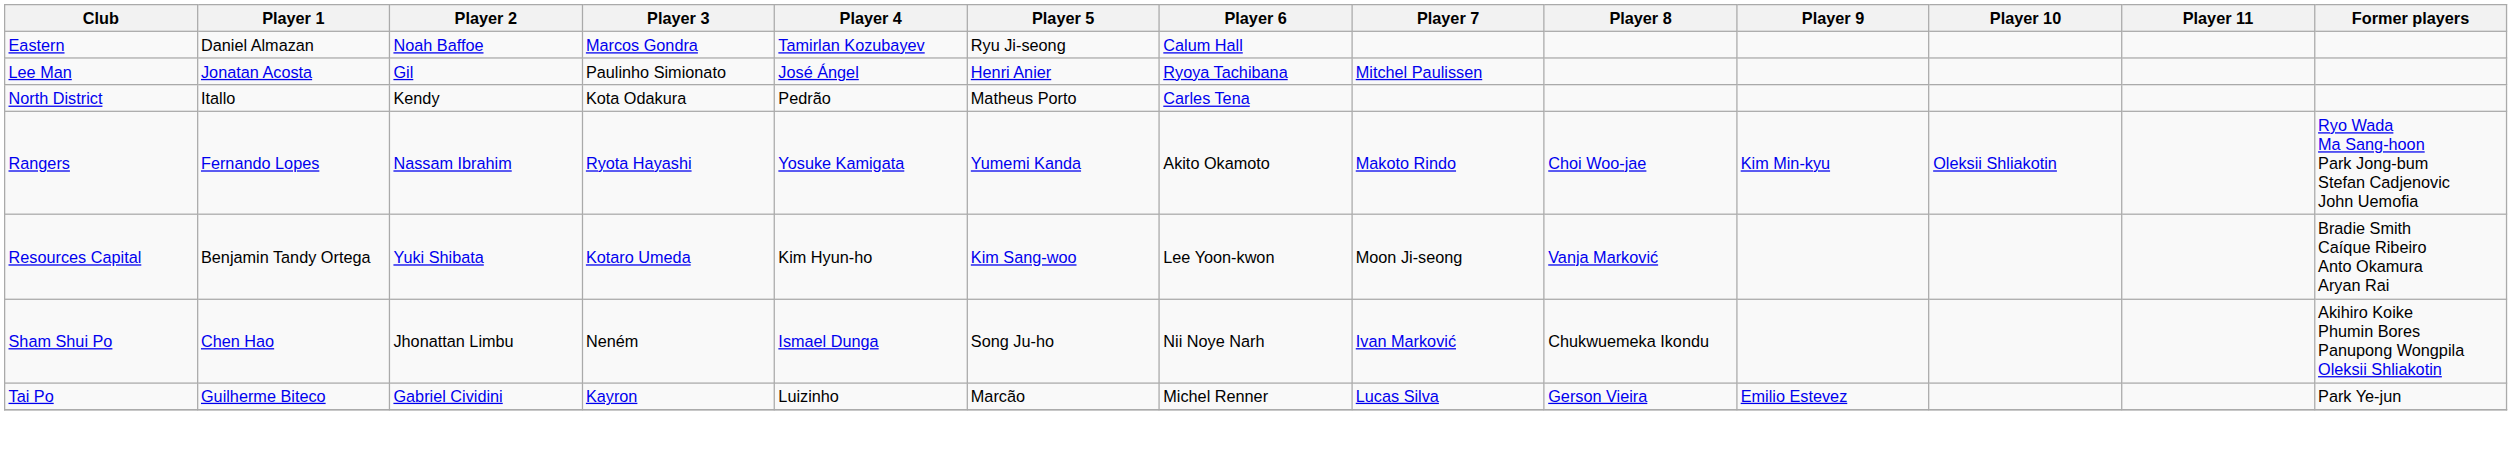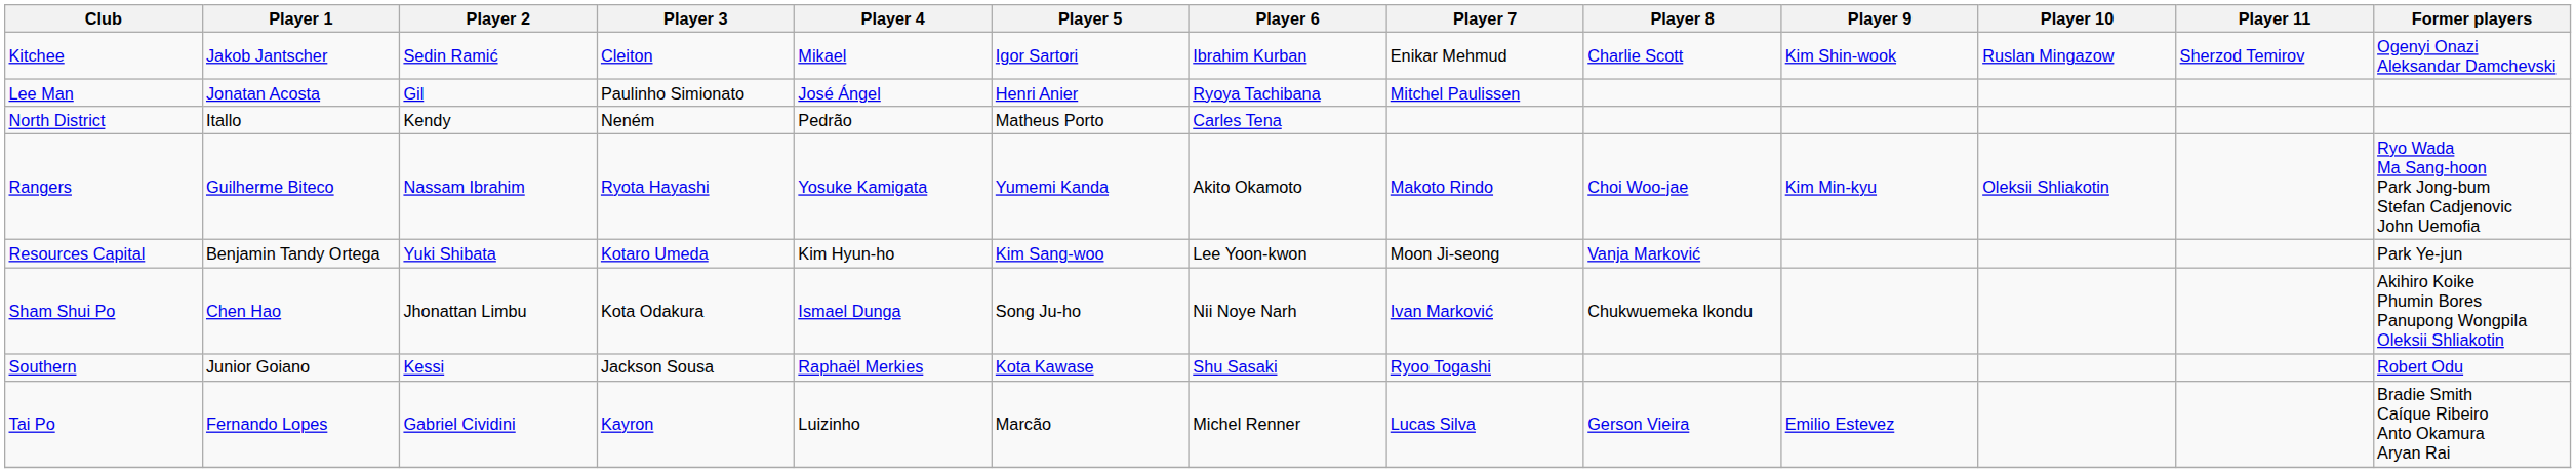 <table class="wikitable" style="font-size:100%; font-size:80%;">
 <tr>
 <th style="width:7%">Club</th>
 <th style="width:7%">Player 1</th>
 <th style="width:7%">Player 2</th>
 <th style="width:7%">Player 3</th>
 <th style="width:7%">Player 4</th>
 <th style="width:7%">Player 5</th>
 <th style="width:7%">Player 6</th>
 <th style="width:7%">Player 7</th>
 <th style="width:7%">Player 8</th>
 <th style="width:7%">Player 9</th>
 <th style="width:7%">Player 10</th>
 <th style="width:7%">Player 11</th>
 <th style="width:7%">Former players</th>
 </tr>
 <tr>
-<td><a href='#'>Eastern</a></td>
-<td> Daniel Almazan</td>
-<td> <a href='#'>Noah Baffoe</a></td>
-<td> <a href='#'>Marcos Gondra</a></td>
-<td> <a href='#'>Tamirlan Kozubayev</a></td>
-<td> Ryu Ji-seong</td>
-<td> <a href='#'>Calum Hall</a></td>
-<td></td>
-<td></td>
-<td></td>
-<td></td>
-<td></td>
-<td></td>
+<td><a href='#'>Kitchee</a></td>
+<td> <a href='#'>Jakob Jantscher</a></td>
+<td> <a href='#'>Sedin Ramić</a></td>
+<td> <a href='#'>Cleiton</a></td>
+<td> <a href='#'>Mikael</a></td>
+<td> <a href='#'>Igor Sartori</a></td>
+<td> <a href='#'>Ibrahim Kurban</a></td>
+<td> Enikar Mehmud</td>
+<td> <a href='#'>Charlie Scott</a></td>
+<td> <a href='#'>Kim Shin-wook</a></td>
+<td> <a href='#'>Ruslan Mingazow</a></td>
+<td> <a href='#'>Sherzod Temirov</a></td>
+<td> <a href='#'>Ogenyi Onazi</a><br> <a href='#'>Aleksandar Damchevski</a></td>
 </tr>
 <tr>
 <td><a href='#'>Lee Man</a></td>
 <td> <a href='#'>Jonatan Acosta</a></td>
 <td> <a href='#'>Gil</a></td>
 <td> Paulinho Simionato</td>
 <td> <a href='#'>José Ángel</a></td>
 <td> <a href='#'>Henri Anier</a></td>
 <td> <a href='#'>Ryoya Tachibana</a></td>
 <td> <a href='#'>Mitchel Paulissen</a></td>
 <td></td>
 <td></td>
 <td></td>
 <td></td>
 <td></td>
 </tr>
 <tr>
 <td><a href='#'>North District</a></td>
 <td> Itallo</td>
 <td> Kendy</td>
-<td> Kota Odakura</td>
+<td> Neném</td>
 <td> Pedrão</td>
 <td> Matheus Porto</td>
 <td> <a href='#'>Carles Tena</a></td>
 <td></td>
 <td></td>
 <td></td>
 <td></td>
 <td></td>
 <td></td>
 </tr>
 <tr>
 <td><a href='#'>Rangers</a></td>
-<td> <a href='#'>Fernando Lopes</a></td>
+<td> <a href='#'>Guilherme Biteco</a></td>
 <td> <a href='#'>Nassam Ibrahim</a></td>
 <td> <a href='#'>Ryota Hayashi</a></td>
 <td> <a href='#'>Yosuke Kamigata</a></td>
 <td> <a href='#'>Yumemi Kanda</a></td>
 <td> Akito Okamoto</td>
 <td> <a href='#'>Makoto Rindo</a></td>
 <td> <a href='#'>Choi Woo-jae</a></td>
 <td> <a href='#'>Kim Min-kyu</a></td>
 <td> <a href='#'>Oleksii Shliakotin</a></td>
 <td></td>
 <td> <a href='#'>Ryo Wada</a><br> <a href='#'>Ma Sang-hoon</a><br> Park Jong-bum<br> Stefan Cadjenovic<br> John Uemofia</td>
 </tr>
 <tr>
 <td><a href='#'>Resources Capital</a></td>
 <td> Benjamin Tandy Ortega</td>
 <td> <a href='#'>Yuki Shibata</a></td>
 <td> <a href='#'>Kotaro Umeda</a></td>
 <td> Kim Hyun-ho</td>
 <td> <a href='#'>Kim Sang-woo</a></td>
 <td> Lee Yoon-kwon</td>
 <td> Moon Ji-seong</td>
 <td> <a href='#'>Vanja Marković</a></td>
 <td></td>
 <td></td>
 <td></td>
-<td> Bradie Smith<br> Caíque Ribeiro<br> Anto Okamura<br> Aryan Rai</td>
+<td> Park Ye-jun</td>
 </tr>
 <tr>
 <td><a href='#'>Sham Shui Po</a></td>
 <td> <a href='#'>Chen Hao</a></td>
 <td> Jhonattan Limbu</td>
-<td> Neném</td>
+<td> Kota Odakura</td>
 <td> <a href='#'>Ismael Dunga</a></td>
 <td> Song Ju-ho</td>
 <td> Nii Noye Narh</td>
 <td> <a href='#'>Ivan Marković</a></td>
 <td> Chukwuemeka Ikondu</td>
 <td></td>
 <td></td>
 <td></td>
 <td> Akihiro Koike<br> Phumin Bores<br> Panupong Wongpila<br> <a href='#'>Oleksii Shliakotin</a></td>
 </tr>
 <tr>
+<td><a href='#'>Southern</a></td>
+<td> Junior Goiano</td>
+<td> <a href='#'>Kessi</a></td>
+<td> Jackson Sousa</td>
+<td> <a href='#'>Raphaël Merkies</a></td>
+<td> <a href='#'>Kota Kawase</a></td>
+<td> <a href='#'>Shu Sasaki</a></td>
+<td> <a href='#'>Ryoo Togashi</a></td>
+<td></td>
+<td></td>
+<td></td>
+<td></td>
+<td> <a href='#'>Robert Odu</a></td>
+</tr>
+<tr>
 <td><a href='#'>Tai Po</a></td>
-<td> <a href='#'>Guilherme Biteco</a></td>
+<td> <a href='#'>Fernando Lopes</a></td>
 <td> <a href='#'>Gabriel Cividini</a></td>
 <td> <a href='#'>Kayron</a></td>
 <td> Luizinho</td>
 <td> Marcão</td>
 <td> Michel Renner</td>
 <td> <a href='#'>Lucas Silva</a></td>
 <td> <a href='#'>Gerson Vieira</a></td>
 <td> <a href='#'>Emilio Estevez</a></td>
 <td></td>
 <td></td>
-<td> Park Ye-jun</td>
+<td> Bradie Smith<br> Caíque Ribeiro<br> Anto Okamura<br> Aryan Rai</td>
 </tr>
 <tr>
 </tr>
 </table>
